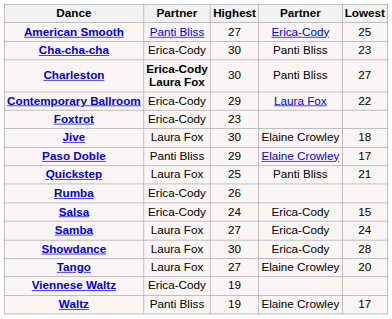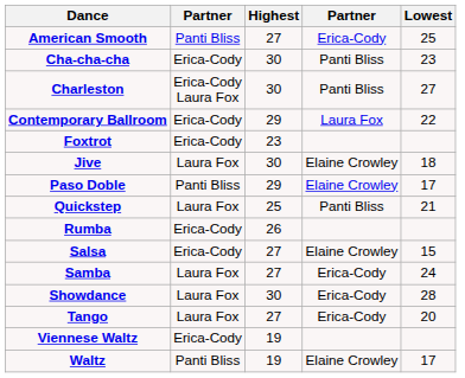 <table class="wikitable sortable collapsed">
 <tr style="text-align:Center; background:cc;">
 <th>Dance</th>
 <th>Partner</th>
 <th>Highest</th>
 <th>Partner</th>
 <th>Lowest</th>
 </tr>
 <tr style="text-align: center; background:#faf6f6">
 <td><strong><a href='#'>American Smooth</a></strong></td>
 <td><a href='#'>Panti Bliss</a></td>
 <td>27</td>
 <td><a href='#'>Erica-Cody</a></td>
 <td>25</td>
 </tr>
 <tr style="text-align: center; background:#faf6f6">
 <td><strong><a href='#'>Cha-cha-cha</a></strong></td>
 <td>Erica-Cody</td>
 <td>30</td>
 <td>Panti Bliss</td>
 <td>23</td>
 </tr>
 <tr style="text-align: center; background:#faf6f6">
 <td><strong><a href='#'>Charleston</a></strong></td>
-<td><strong>Erica-Cody<br>Laura Fox</strong></td>
+<td>Erica-Cody<br>Laura Fox</td>
 <td>30</td>
 <td>Panti Bliss</td>
 <td>27</td>
 </tr>
 <tr style="text-align: center; background:#faf6f6">
 <td><strong><a href='#'>Contemporary Ballroom</a></strong></td>
 <td>Erica-Cody</td>
 <td>29</td>
 <td><a href='#'>Laura Fox</a></td>
 <td>22</td>
 </tr>
 <tr style="text-align: center; background:#faf6f6">
 <td><strong><a href='#'>Foxtrot</a></strong></td>
 <td>Erica-Cody</td>
 <td>23</td>
 <td></td>
 <td></td>
 </tr>
 <tr style="text-align: center; background:#faf6f6">
 <td><strong><a href='#'>Jive</a></strong></td>
 <td>Laura Fox</td>
 <td>30</td>
 <td>Elaine Crowley</td>
 <td>18</td>
 </tr>
 <tr style="text-align: center; background:#faf6f6">
 <td><strong><a href='#'>Paso Doble</a></strong></td>
 <td>Panti Bliss</td>
 <td>29</td>
 <td><a href='#'>Elaine Crowley</a></td>
 <td>17</td>
 </tr>
 <tr style="text-align: center; background:#faf6f6">
 <td><strong><a href='#'>Quickstep</a></strong></td>
 <td>Laura Fox</td>
 <td>25</td>
 <td>Panti Bliss</td>
 <td>21</td>
 </tr>
 <tr style="text-align: center; background:#faf6f6">
 <td><strong><a href='#'>Rumba</a></strong></td>
 <td>Erica-Cody</td>
 <td>26</td>
 <td></td>
 <td></td>
 </tr>
 <tr style="text-align: center; background:#faf6f6">
 <td><strong><a href='#'>Salsa</a></strong></td>
 <td>Erica-Cody</td>
-<td>24</td>
-<td>Erica-Cody</td>
+<td>27</td>
+<td>Elaine Crowley</td>
 <td>15</td>
 </tr>
 <tr style="text-align: center; background:#faf6f6">
 <td><strong><a href='#'>Samba</a></strong></td>
 <td>Laura Fox</td>
 <td>27</td>
 <td>Erica-Cody</td>
 <td>24</td>
 </tr>
 <tr style="text-align: center; background:#faf6f6">
 <td><strong><a href='#'>Showdance</a></strong></td>
 <td>Laura Fox</td>
 <td>30</td>
 <td>Erica-Cody</td>
 <td>28</td>
 </tr>
 <tr style="text-align: center; background:#faf6f6">
 <td><strong><a href='#'>Tango</a></strong></td>
 <td>Laura Fox</td>
 <td>27</td>
-<td>Elaine Crowley</td>
+<td>Erica-Cody</td>
 <td>20</td>
 </tr>
 <tr style="text-align: center; background:#faf6f6">
 <td><strong><a href='#'>Viennese Waltz</a></strong></td>
 <td>Erica-Cody</td>
 <td>19</td>
 <td></td>
 <td></td>
 </tr>
 <tr style="text-align: center; background:#faf6f6">
 <td><strong><a href='#'>Waltz</a></strong></td>
 <td>Panti Bliss</td>
 <td>19</td>
 <td>Elaine Crowley</td>
 <td>17</td>
 </tr>
 </table>
